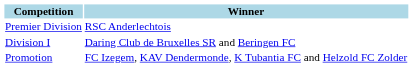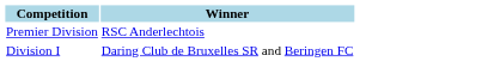 <table>
 <tr style="background:lightblue;">
 <th>Competition</th>
 <th>Winner</th>
 </tr>
 <tr>
 <td><a href='#'>Premier Division</a></td>
 <td><a href='#'>RSC Anderlechtois</a></td>
 </tr>
 <tr>
 <td><a href='#'>Division I</a></td>
 <td><a href='#'>Daring Club de Bruxelles SR</a> and <a href='#'>Beringen FC</a></td>
 </tr>
-<tr>
-<td><a href='#'>Promotion</a></td>
-<td><a href='#'>FC Izegem</a>, <a href='#'>KAV Dendermonde</a>, <a href='#'>K Tubantia FC</a> and <a href='#'>Helzold FC Zolder</a></td>
-</tr>
 </table>
